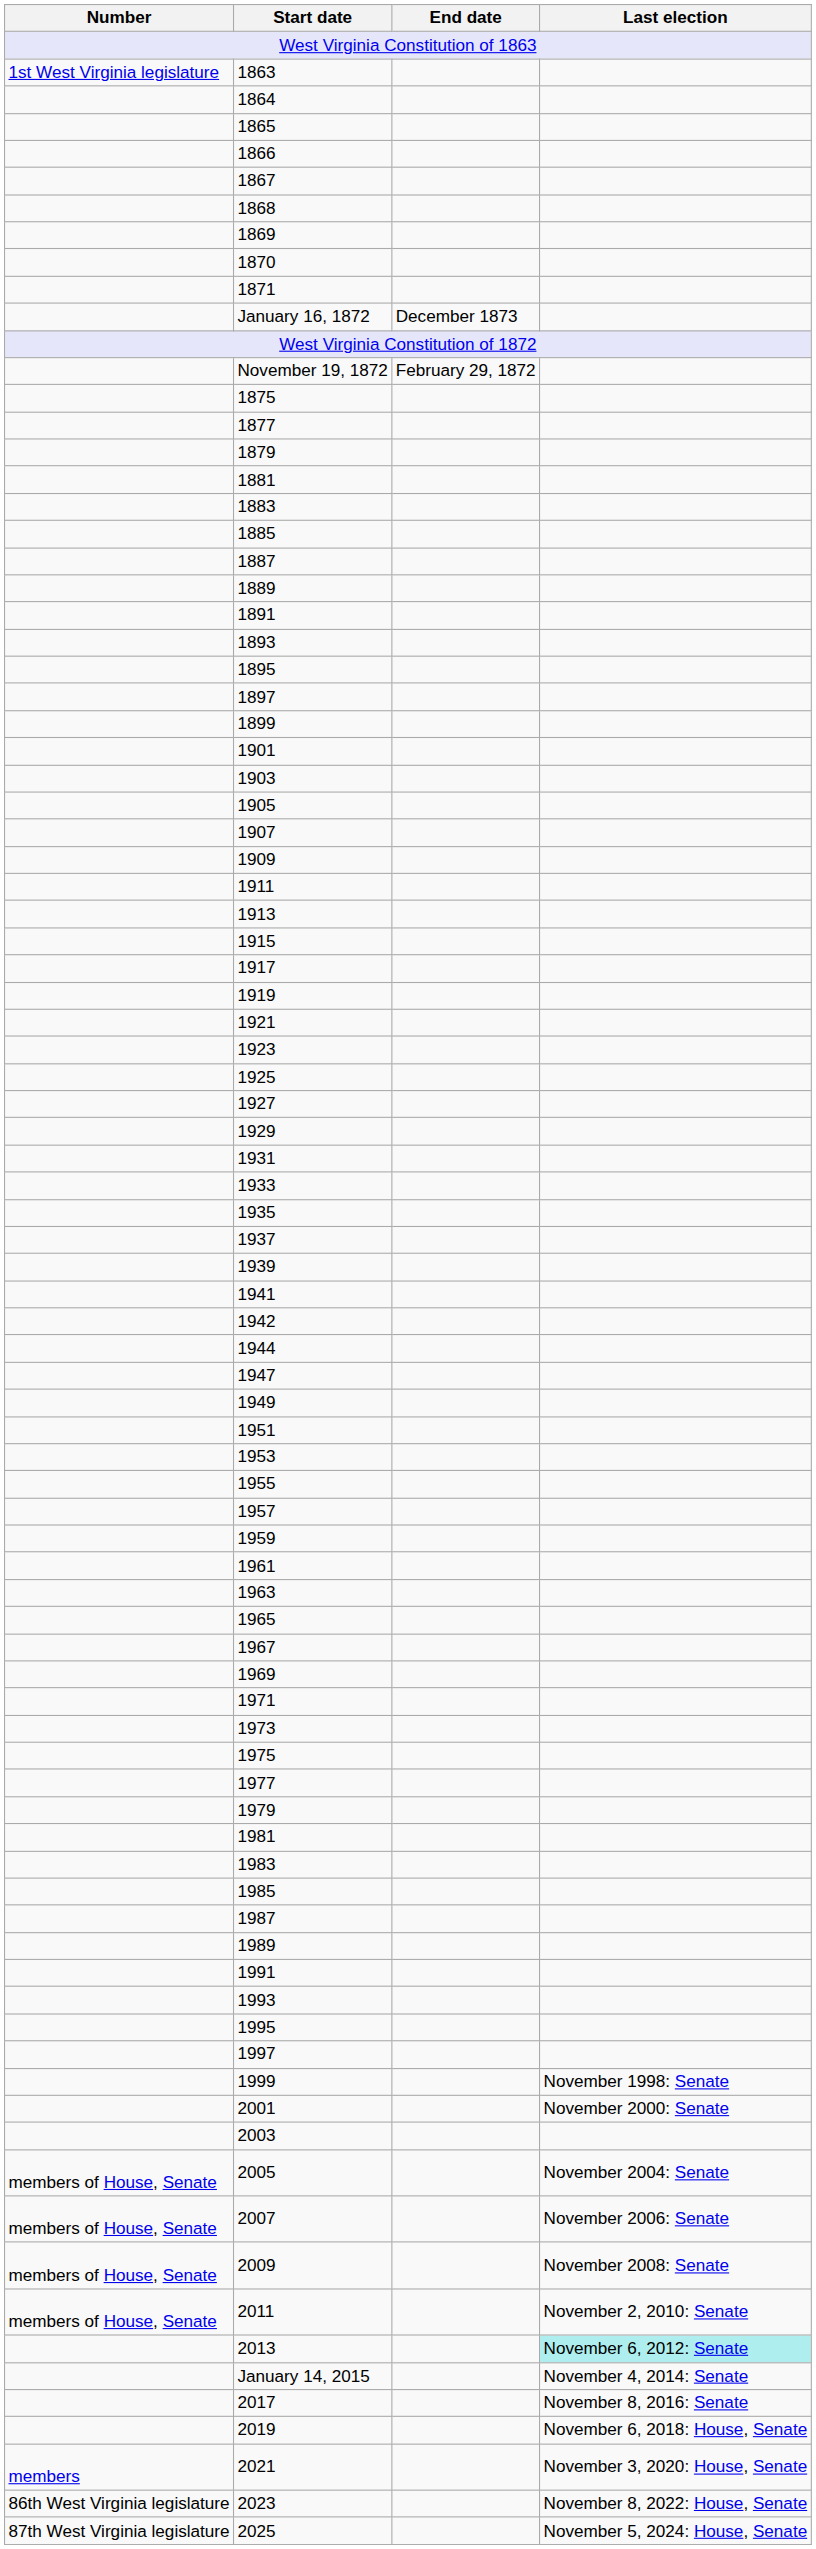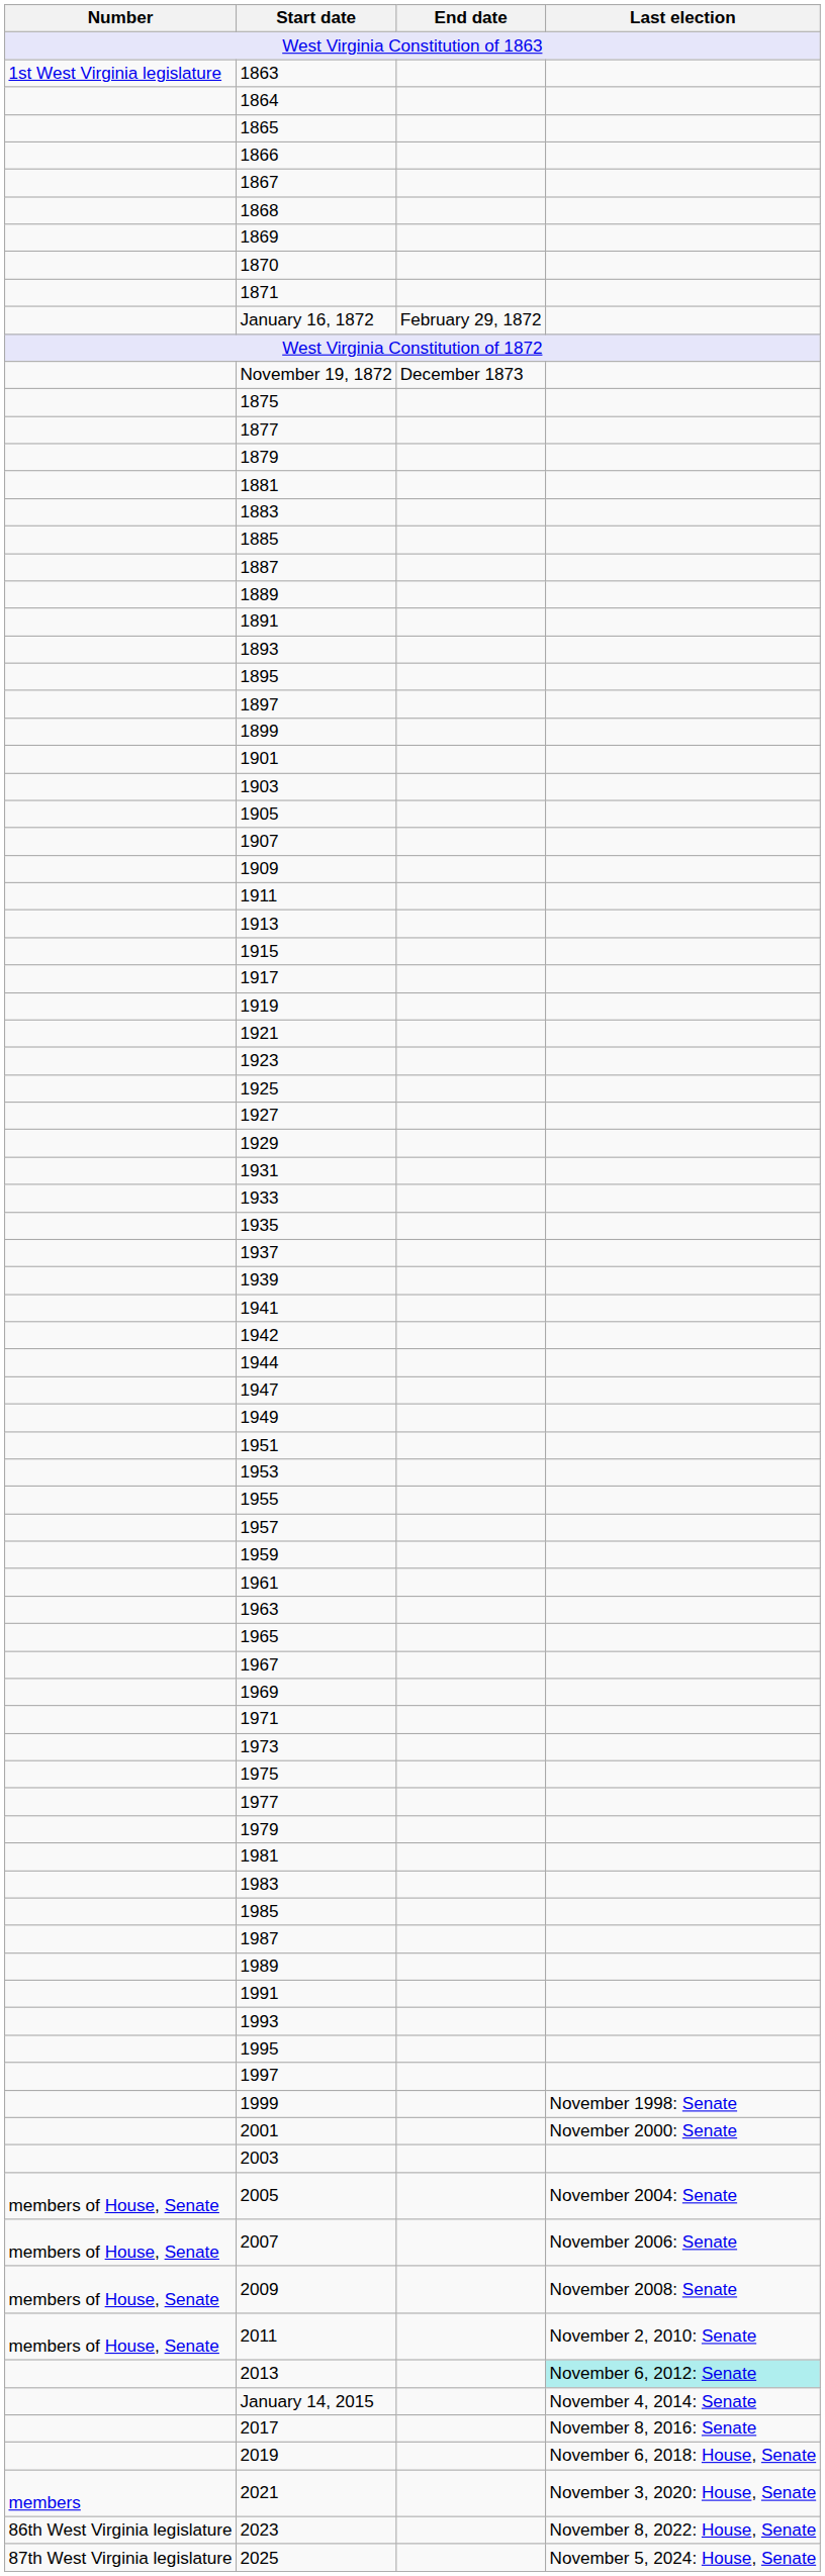 <table class="wikitable mw-datatable sticky-header">
 <tr>
 <th>Number</th>
 <th>Start date</th>
 <th>End date</th>
 <th>Last election</th>
 </tr>
 <tr>
 <td colspan=4 style="text-align: center; background-color:#E6E6FA;"><a href='#'>West Virginia Constitution of 1863</a></td>
 </tr>
 <tr>
 <td><a href='#'>1st West Virginia legislature</a></td>
 <td>1863</td>
 <td></td>
 <td></td>
 </tr>
 <tr>
 <td></td>
 <td>1864</td>
 <td></td>
 <td></td>
 </tr>
 <tr>
 <td></td>
 <td>1865</td>
 <td></td>
 <td></td>
 </tr>
 <tr>
 <td></td>
 <td>1866</td>
 <td></td>
 <td></td>
 </tr>
 <tr>
 <td></td>
 <td>1867</td>
 <td></td>
 <td></td>
 </tr>
 <tr>
 <td></td>
 <td>1868</td>
 <td></td>
 <td></td>
 </tr>
 <tr>
 <td></td>
 <td>1869</td>
 <td></td>
 <td></td>
 </tr>
 <tr>
 <td></td>
 <td>1870</td>
 <td></td>
 <td></td>
 </tr>
 <tr>
 <td></td>
 <td>1871 </td>
 <td></td>
 <td></td>
 </tr>
 <tr>
 <td></td>
 <td>January 16, 1872</td>
-<td>December 1873</td>
+<td>February 29, 1872</td>
 <td></td>
 </tr>
 <tr>
 <td colspan=4 style="text-align: center; background-color:#E6E6FA;"><a href='#'>West Virginia Constitution of 1872</a></td>
 </tr>
 <tr>
 <td></td>
 <td>November 19, 1872</td>
-<td>February 29, 1872</td>
+<td>December 1873</td>
 <td></td>
 </tr>
 <tr>
 <td></td>
 <td>1875 </td>
 <td></td>
 <td></td>
 </tr>
 <tr>
 <td></td>
 <td>1877</td>
 <td></td>
 <td></td>
 </tr>
 <tr>
 <td></td>
 <td>1879</td>
 <td></td>
 <td></td>
 </tr>
 <tr>
 <td></td>
 <td>1881</td>
 <td></td>
 <td></td>
 </tr>
 <tr>
 <td></td>
 <td>1883</td>
 <td></td>
 <td></td>
 </tr>
 <tr>
 <td></td>
 <td>1885</td>
 <td></td>
 <td></td>
 </tr>
 <tr>
 <td></td>
 <td>1887</td>
 <td></td>
 <td></td>
 </tr>
 <tr>
 <td></td>
 <td>1889</td>
 <td></td>
 <td></td>
 </tr>
 <tr>
 <td></td>
 <td>1891</td>
 <td></td>
 <td></td>
 </tr>
 <tr>
 <td></td>
 <td>1893</td>
 <td></td>
 <td></td>
 </tr>
 <tr>
 <td></td>
 <td>1895</td>
 <td></td>
 <td></td>
 </tr>
 <tr>
 <td></td>
 <td>1897</td>
 <td></td>
 <td></td>
 </tr>
 <tr>
 <td></td>
 <td>1899</td>
 <td></td>
 <td></td>
 </tr>
 <tr>
 <td></td>
 <td>1901</td>
 <td></td>
 <td></td>
 </tr>
 <tr>
 <td></td>
 <td>1903</td>
 <td></td>
 <td></td>
 </tr>
 <tr>
 <td></td>
 <td>1905</td>
 <td></td>
 <td></td>
 </tr>
 <tr>
 <td></td>
 <td>1907</td>
 <td></td>
 <td></td>
 </tr>
 <tr>
 <td></td>
 <td>1909</td>
 <td></td>
 <td></td>
 </tr>
 <tr>
 <td></td>
 <td>1911</td>
 <td></td>
 <td></td>
 </tr>
 <tr>
 <td></td>
 <td>1913</td>
 <td></td>
 <td></td>
 </tr>
 <tr>
 <td></td>
 <td>1915</td>
 <td></td>
 <td></td>
 </tr>
 <tr>
 <td></td>
 <td>1917</td>
 <td></td>
 <td></td>
 </tr>
 <tr>
 <td></td>
 <td>1919</td>
 <td></td>
 <td></td>
 </tr>
 <tr>
 <td></td>
 <td>1921</td>
 <td></td>
 <td></td>
 </tr>
 <tr>
 <td></td>
 <td>1923</td>
 <td></td>
 <td></td>
 </tr>
 <tr>
 <td></td>
 <td>1925</td>
 <td></td>
 <td></td>
 </tr>
 <tr>
 <td></td>
 <td>1927</td>
 <td></td>
 <td></td>
 </tr>
 <tr>
 <td></td>
 <td>1929</td>
 <td></td>
 <td></td>
 </tr>
 <tr>
 <td></td>
 <td>1931</td>
 <td></td>
 <td></td>
 </tr>
 <tr>
 <td></td>
 <td>1933</td>
 <td></td>
 <td></td>
 </tr>
 <tr>
 <td></td>
 <td>1935</td>
 <td></td>
 <td></td>
 </tr>
 <tr>
 <td></td>
 <td>1937</td>
 <td></td>
 <td></td>
 </tr>
 <tr>
 <td></td>
 <td>1939</td>
 <td></td>
 <td></td>
 </tr>
 <tr>
 <td></td>
 <td>1941</td>
 <td></td>
 <td></td>
 </tr>
 <tr>
 <td></td>
 <td>1942</td>
 <td></td>
 <td></td>
 </tr>
 <tr>
 <td></td>
 <td>1944</td>
 <td></td>
 <td></td>
 </tr>
 <tr>
 <td></td>
 <td>1947</td>
 <td></td>
 <td></td>
 </tr>
 <tr>
 <td></td>
 <td>1949</td>
 <td></td>
 <td></td>
 </tr>
 <tr>
 <td></td>
 <td>1951</td>
 <td></td>
 <td></td>
 </tr>
 <tr>
 <td></td>
 <td>1953</td>
 <td></td>
 <td></td>
 </tr>
 <tr>
 <td></td>
 <td>1955</td>
 <td></td>
 <td></td>
 </tr>
 <tr>
 <td></td>
 <td>1957</td>
 <td></td>
 <td></td>
 </tr>
 <tr>
 <td></td>
 <td>1959</td>
 <td></td>
 <td></td>
 </tr>
 <tr>
 <td></td>
 <td>1961</td>
 <td></td>
 <td></td>
 </tr>
 <tr>
 <td></td>
 <td>1963</td>
 <td></td>
 <td></td>
 </tr>
 <tr>
 <td></td>
 <td>1965</td>
 <td></td>
 <td></td>
 </tr>
 <tr>
 <td></td>
 <td>1967</td>
 <td></td>
 <td></td>
 </tr>
 <tr>
 <td></td>
 <td>1969</td>
 <td></td>
 <td></td>
 </tr>
 <tr>
 <td></td>
 <td>1971</td>
 <td></td>
 <td></td>
 </tr>
 <tr>
 <td></td>
 <td>1973</td>
 <td></td>
 <td></td>
 </tr>
 <tr>
 <td></td>
 <td>1975</td>
 <td></td>
 <td></td>
 </tr>
 <tr>
 <td></td>
 <td>1977 </td>
 <td></td>
 <td></td>
 </tr>
 <tr>
 <td></td>
 <td>1979</td>
 <td></td>
 <td></td>
 </tr>
 <tr>
 <td></td>
 <td>1981</td>
 <td></td>
 <td></td>
 </tr>
 <tr>
 <td></td>
 <td>1983</td>
 <td></td>
 <td></td>
 </tr>
 <tr>
 <td></td>
 <td>1985</td>
 <td></td>
 <td></td>
 </tr>
 <tr>
 <td></td>
 <td>1987</td>
 <td></td>
 <td></td>
 </tr>
 <tr>
 <td></td>
 <td>1989</td>
 <td></td>
 <td></td>
 </tr>
 <tr>
 <td></td>
 <td>1991</td>
 <td></td>
 <td></td>
 </tr>
 <tr>
 <td></td>
 <td>1993</td>
 <td></td>
 <td></td>
 </tr>
 <tr>
 <td></td>
 <td>1995</td>
 <td></td>
 <td></td>
 </tr>
 <tr>
 <td></td>
 <td>1997</td>
 <td></td>
 <td></td>
 </tr>
 <tr>
 <td></td>
 <td>1999</td>
 <td></td>
 <td>November 1998: <a href='#'>Senate</a></td>
 </tr>
 <tr>
 <td></td>
 <td>2001</td>
 <td></td>
 <td>November 2000: <a href='#'>Senate</a></td>
 </tr>
 <tr>
 <td></td>
 <td>2003</td>
 <td></td>
 <td></td>
 </tr>
 <tr>
 <td><br>members of <a href='#'>House</a>, <a href='#'>Senate</a></td>
 <td>2005</td>
 <td></td>
 <td>November 2004: <a href='#'>Senate</a></td>
 </tr>
 <tr>
 <td><br>members of <a href='#'>House</a>, <a href='#'>Senate</a></td>
 <td>2007</td>
 <td></td>
 <td>November 2006: <a href='#'>Senate</a></td>
 </tr>
 <tr>
 <td><br>members of <a href='#'>House</a>, <a href='#'>Senate</a></td>
 <td>2009</td>
 <td></td>
 <td>November 2008: <a href='#'>Senate</a></td>
 </tr>
 <tr>
 <td><br>members of <a href='#'>House</a>, <a href='#'>Senate</a></td>
 <td>2011</td>
 <td></td>
 <td>November 2, 2010: <a href='#'>Senate</a></td>
 </tr>
 <tr>
 <td></td>
 <td>2013</td>
 <td></td>
 <td style="background: paleturquoise;">November 6, 2012: <a href='#'>Senate</a></td>
 </tr>
 <tr>
 <td></td>
 <td>January 14, 2015</td>
 <td></td>
 <td>November 4, 2014: <a href='#'>Senate</a></td>
 </tr>
 <tr>
 <td></td>
 <td>2017</td>
 <td></td>
 <td>November 8, 2016: <a href='#'>Senate</a></td>
 </tr>
 <tr>
 <td></td>
 <td>2019</td>
 <td></td>
 <td>November 6, 2018: <a href='#'>House</a>, <a href='#'>Senate</a></td>
 </tr>
 <tr>
 <td><br><a href='#'>members</a></td>
 <td>2021</td>
 <td></td>
 <td>November 3, 2020: <a href='#'>House</a>, <a href='#'>Senate</a></td>
 </tr>
 <tr>
 <td>86th West Virginia legislature</td>
 <td>2023</td>
 <td></td>
 <td>November 8, 2022: <a href='#'>House</a>, <a href='#'>Senate</a></td>
 </tr>
 <tr>
 <td>87th West Virginia legislature</td>
 <td>2025</td>
 <td></td>
 <td>November 5, 2024: <a href='#'>House</a>, <a href='#'>Senate</a></td>
 </tr>
 <tr>
 </tr>
 </table>
